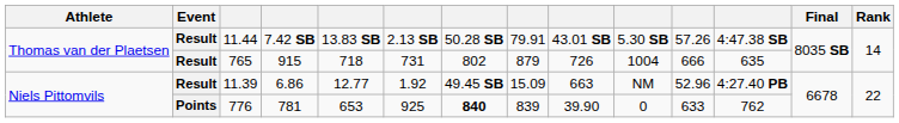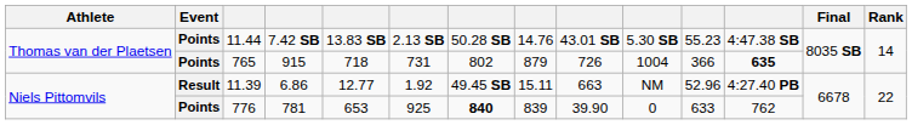 <table class="wikitable" style="font-size:90%">
 <tr>
 <th>Athlete</th>
 <th>Event</th>
 <th></th>
 <th></th>
 <th></th>
 <th></th>
 <th></th>
 <th></th>
 <th></th>
 <th></th>
 <th></th>
 <th></th>
 <th>Final</th>
 <th>Rank</th>
 </tr>
 <tr style=text-align:center>
 <td rowspan=2 style=text-align:left><a href='#'>Thomas van der Plaetsen</a></td>
-<th style="font-size:95%">Result</th>
+<th style="font-size:95%">Points</th>
 <td>11.44</td>
 <td>7.42 <strong>SB</strong></td>
 <td>13.83 <strong>SB</strong></td>
 <td>2.13 <strong>SB</strong></td>
 <td>50.28 <strong>SB</strong></td>
-<td>79.91</td>
+<td>14.76</td>
 <td>43.01 <strong>SB</strong></td>
 <td>5.30 <strong>SB</strong></td>
-<td>57.26</td>
+<td>55.23</td>
 <td>4:47.38 <strong>SB</strong></td>
 <td rowspan=2>8035 <strong>SB</strong></td>
 <td rowspan=2>14</td>
 </tr>
 <tr style=text-align:center>
-<th style="font-size:95%">Result</th>
+<th style="font-size:95%">Points</th>
 <td>765</td>
 <td>915</td>
 <td>718</td>
 <td>731</td>
 <td>802</td>
 <td>879</td>
 <td>726</td>
 <td>1004</td>
-<td>666</td>
-<td>635</td>
+<td>366</td>
+<td><strong>635</strong></td>
 </tr>
 <tr style=text-align:center>
 <td rowspan=2 style=text-align:left><a href='#'>Niels Pittomvils</a></td>
 <th style="font-size:95%">Result</th>
 <td>11.39</td>
 <td>6.86</td>
 <td>12.77</td>
 <td>1.92</td>
 <td>49.45 <strong>SB</strong></td>
-<td>15.09</td>
+<td>15.11</td>
 <td>663</td>
 <td>NM</td>
 <td>52.96</td>
 <td>4:27.40 <strong>PB</strong></td>
 <td rowspan=2>6678</td>
 <td rowspan=2>22</td>
 </tr>
 <tr style=text-align:center>
 <th style="font-size:95%">Points</th>
 <td>776</td>
 <td>781</td>
 <td>653</td>
 <td>925</td>
 <td><strong>840</strong></td>
 <td>839</td>
 <td>39.90</td>
 <td>0</td>
 <td>633</td>
 <td>762</td>
 </tr>
 </table>
